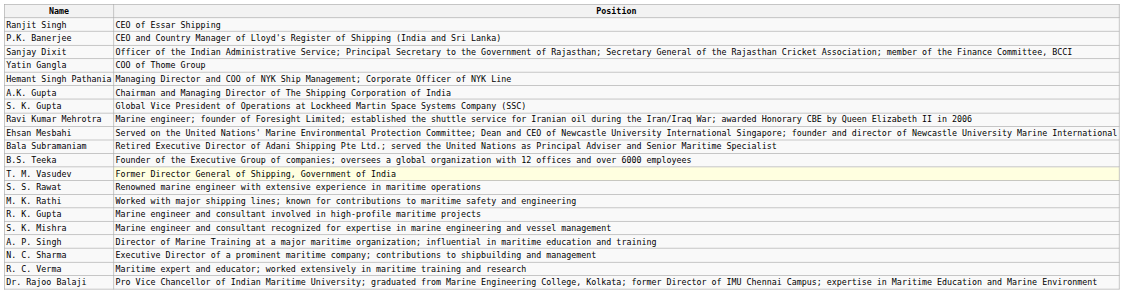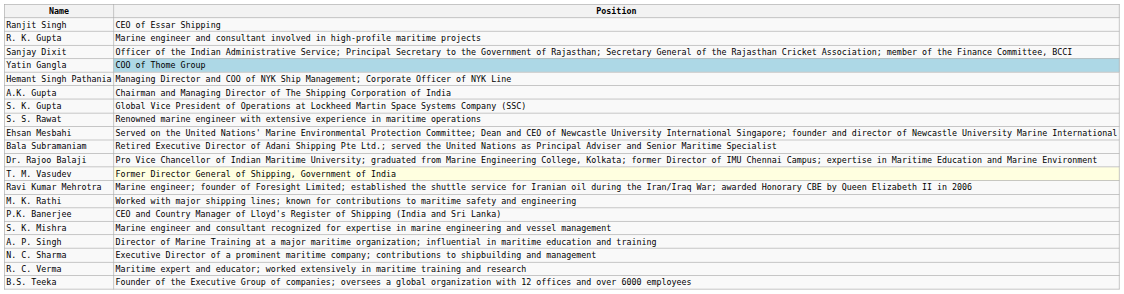 <table class="wikitable">
 <tr>
 <th>Name</th>
 <th>Position</th>
 </tr>
 <tr>
 <td>Ranjit Singh</td>
 <td>CEO of Essar Shipping</td>
 </tr>
 <tr>
-<td>P.K. Banerjee</td>
-<td>CEO and Country Manager of Lloyd's Register of Shipping (India and Sri Lanka)</td>
+<td>R. K. Gupta</td>
+<td>Marine engineer and consultant involved in high-profile maritime projects</td>
 </tr>
 <tr>
 <td>Sanjay Dixit</td>
 <td>Officer of the Indian Administrative Service; Principal Secretary to the Government of Rajasthan; Secretary General of the Rajasthan Cricket Association; member of the Finance Committee, BCCI</td>
 </tr>
 <tr>
 <td>Yatin Gangla</td>
-<td>COO of Thome Group</td>
+<td style="background: lightblue;">COO of Thome Group</td>
 </tr>
 <tr>
 <td>Hemant Singh Pathania</td>
 <td>Managing Director and COO of NYK Ship Management; Corporate Officer of NYK Line</td>
 </tr>
 <tr>
 <td>A.K. Gupta</td>
 <td>Chairman and Managing Director of The Shipping Corporation of India</td>
 </tr>
 <tr>
 <td>S. K. Gupta</td>
 <td>Global Vice President of Operations at Lockheed Martin Space Systems Company (SSC)</td>
 </tr>
 <tr>
-<td>Ravi Kumar Mehrotra</td>
-<td>Marine engineer; founder of Foresight Limited; established the shuttle service for Iranian oil during the Iran/Iraq War; awarded Honorary CBE by Queen Elizabeth II in 2006</td>
+<td>S. S. Rawat</td>
+<td>Renowned marine engineer with extensive experience in maritime operations</td>
 </tr>
 <tr>
 <td>Ehsan Mesbahi</td>
 <td>Served on the United Nations' Marine Environmental Protection Committee; Dean and CEO of Newcastle University International Singapore; founder and director of Newcastle University Marine International</td>
 </tr>
 <tr>
 <td>Bala Subramaniam</td>
 <td>Retired Executive Director of Adani Shipping Pte Ltd.; served the United Nations as Principal Adviser and Senior Maritime Specialist</td>
 </tr>
 <tr>
-<td>B.S. Teeka</td>
-<td>Founder of the Executive Group of companies; oversees a global organization with 12 offices and over 6000 employees</td>
+<td>Dr. Rajoo Balaji</td>
+<td>Pro Vice Chancellor of Indian Maritime University; graduated from Marine Engineering College, Kolkata; former Director of IMU Chennai Campus; expertise in Maritime Education and Marine Environment</td>
 </tr>
 <tr>
 <td>T. M. Vasudev</td>
 <td style="background: lightyellow;">Former Director General of Shipping, Government of India</td>
 </tr>
 <tr>
-<td>S. S. Rawat</td>
-<td>Renowned marine engineer with extensive experience in maritime operations</td>
+<td>Ravi Kumar Mehrotra</td>
+<td>Marine engineer; founder of Foresight Limited; established the shuttle service for Iranian oil during the Iran/Iraq War; awarded Honorary CBE by Queen Elizabeth II in 2006</td>
 </tr>
 <tr>
 <td>M. K. Rathi</td>
 <td>Worked with major shipping lines; known for contributions to maritime safety and engineering</td>
 </tr>
 <tr>
-<td>R. K. Gupta</td>
-<td>Marine engineer and consultant involved in high-profile maritime projects</td>
+<td>P.K. Banerjee</td>
+<td>CEO and Country Manager of Lloyd's Register of Shipping (India and Sri Lanka)</td>
 </tr>
 <tr>
 <td>S. K. Mishra</td>
 <td>Marine engineer and consultant recognized for expertise in marine engineering and vessel management</td>
 </tr>
 <tr>
 <td>A. P. Singh</td>
 <td>Director of Marine Training at a major maritime organization; influential in maritime education and training</td>
 </tr>
 <tr>
 <td>N. C. Sharma</td>
 <td>Executive Director of a prominent maritime company; contributions to shipbuilding and management</td>
 </tr>
 <tr>
 <td>R. C. Verma</td>
 <td>Maritime expert and educator; worked extensively in maritime training and research</td>
 </tr>
 <tr>
-<td>Dr. Rajoo Balaji</td>
-<td>Pro Vice Chancellor of Indian Maritime University; graduated from Marine Engineering College, Kolkata; former Director of IMU Chennai Campus; expertise in Maritime Education and Marine Environment</td>
+<td>B.S. Teeka</td>
+<td>Founder of the Executive Group of companies; oversees a global organization with 12 offices and over 6000 employees</td>
 </tr>
 </table>
